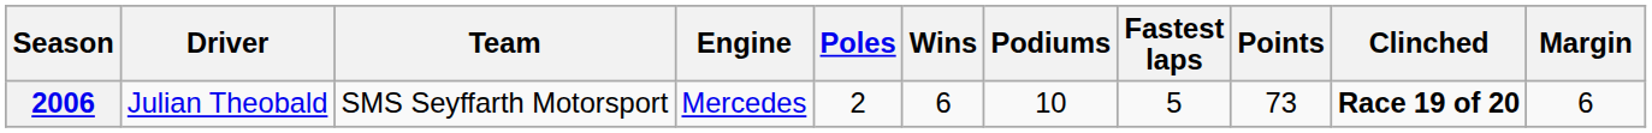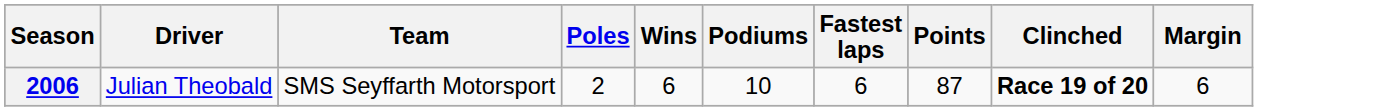 <table class="wikitable sortable" style="font-size:85%; text-align:center;">
 <tr>
 <th scope=col>Season</th>
 <th scope=col>Driver</th>
 <th scope=col>Team</th>
-<th scope=col>Engine</th>
 <th scope=col><a href='#'>Poles</a></th>
 <th scope=col>Wins</th>
 <th scope=col>Podiums</th>
 <th scope=col width="40">Fastest laps</th>
 <th scope=col>Points</th>
 <th scope=col>Clinched</th>
 <th scope=col width="50">Margin</th>
 </tr>
 <tr>
 <th><a href='#'>2006</a></th>
 <td align=left> <a href='#'>Julian Theobald</a></td>
 <td align=left> SMS Seyffarth Motorsport</td>
-<td align=left><a href='#'>Mercedes</a></td>
 <td>2</td>
 <td>6</td>
 <td>10</td>
-<td>5</td>
-<td>73</td>
+<td>6</td>
+<td>87</td>
 <td><strong>Race 19 of 20</strong></td>
 <td>6</td>
 </tr>
 </table>
